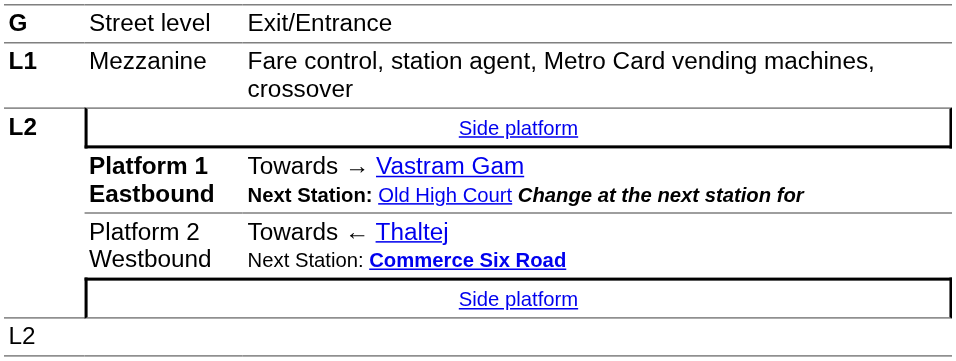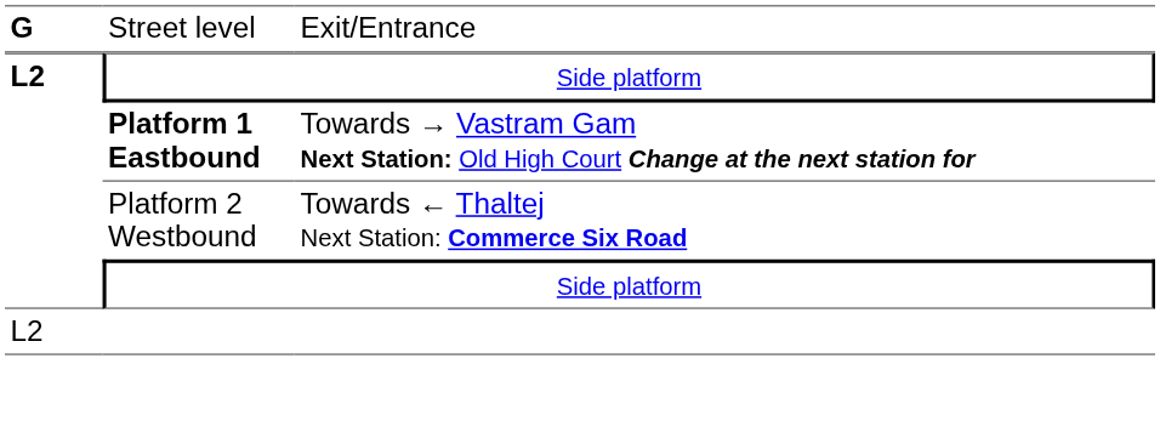 <table table border=0 cellspacing=0 cellpadding=3>
 <tr>
 <td style="border-bottom:solid 1px gray;border-top:solid 1px gray;" width=50 valign=top><strong>G</strong></td>
 <td style="border-top:solid 1px gray;border-bottom:solid 1px gray;" width=100 valign=top>Street level</td>
 <td style="border-top:solid 1px gray;border-bottom:solid 1px gray;" width=500 valign=top>Exit/Entrance</td>
-</tr>
-<tr>
-<td valign=top><strong>L1</strong></td>
-<td valign=top>Mezzanine</td>
-<td valign=top>Fare control, station agent, Metro Card vending machines, crossover<br></td>
 </tr>
 <tr>
 <td style="border-top:solid 1px gray;border-bottom:solid 1px gray;" width=50 rowspan=4 valign=top><strong>L2</strong></td>
 <td style="border-top:solid 1px gray;border-right:solid 2px black;border-left:solid 2px black;border-bottom:solid 2px black;text-align:center;" colspan=2><small><a href='#'>Side platform</a></small></td>
 </tr>
 <tr>
 <td style="border-bottom:solid 1px gray;" width=100><span><strong>Platform 1</strong><br><strong>Eastbound</strong></span></td>
 <td style="border-bottom:solid 1px gray;" width=500>Towards → <a href='#'>Vastram Gam</a><br><small><strong>Next Station:</strong> <a href='#'>Old High Court</a> <strong><em>Change at the next station for <strong><em></small></td>
 </tr>
 <tr>
 <td><span></strong>Platform 2<strong><br></strong>Westbound<strong></span></td>
 <td>Towards ← <a href='#'>Thaltej</a><br><small></strong>Next Station:<strong> <a href='#'>Commerce Six Road</a></small></td>
 </tr>
 <tr>
 <td style="border-top:solid 2px black;border-right:solid 2px black;border-left:solid 2px black;border-bottom:solid 1px gray;" colspan=2  align=center><small><a href='#'>Side platform</a></small></td>
 </tr>
 <tr>
 <td style="border-bottom:solid 1px gray;" width=50 rowspan=2 valign=top></strong>L2<strong></td>
 <td style="border-bottom:solid 1px gray;" width=100></td>
 <td style="border-bottom:solid 1px gray;" width=500></td>
 </tr>
 <tr>
 </tr>
 </table>
